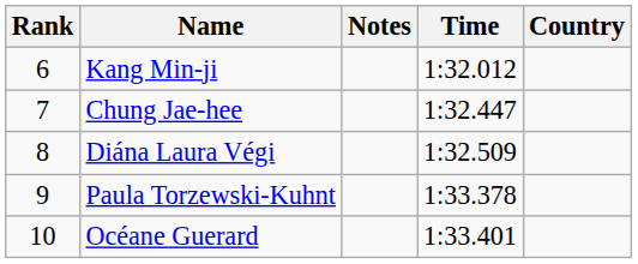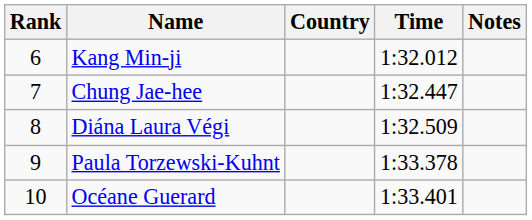 <table class="wikitable sortable" style="text-align:center">
 <tr>
 <th>Rank</th>
 <th>Name</th>
+<th>Country</th>
+<th>Time</th>
 <th>Notes</th>
-<th>Time</th>
-<th>Country</th>
 </tr>
 <tr>
 <td>6</td>
 <td align=left><a href='#'>Kang Min-ji</a></td>
+<td align=left></td>
+<td>1:32.012</td>
 <td></td>
-<td>1:32.012</td>
-<td align=left></td>
 </tr>
 <tr>
 <td>7</td>
 <td align=left><a href='#'>Chung Jae-hee</a></td>
+<td align=left></td>
+<td>1:32.447</td>
 <td></td>
-<td>1:32.447</td>
-<td align=left></td>
 </tr>
 <tr>
 <td>8</td>
 <td align=left><a href='#'>Diána Laura Végi</a></td>
+<td align=left></td>
+<td>1:32.509</td>
 <td></td>
-<td>1:32.509</td>
-<td align=left></td>
 </tr>
 <tr>
 <td>9</td>
 <td align=left><a href='#'>Paula Torzewski-Kuhnt</a></td>
+<td align=left></td>
+<td>1:33.378</td>
 <td></td>
-<td>1:33.378</td>
-<td align=left></td>
 </tr>
 <tr>
 <td>10</td>
 <td align=left><a href='#'>Océane Guerard</a></td>
+<td align=left></td>
+<td>1:33.401</td>
 <td></td>
-<td>1:33.401</td>
-<td align=left></td>
 </tr>
 </table>
